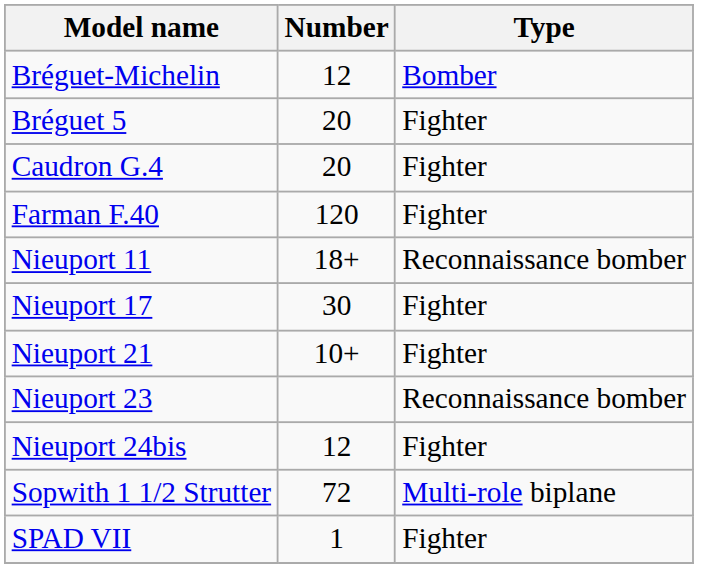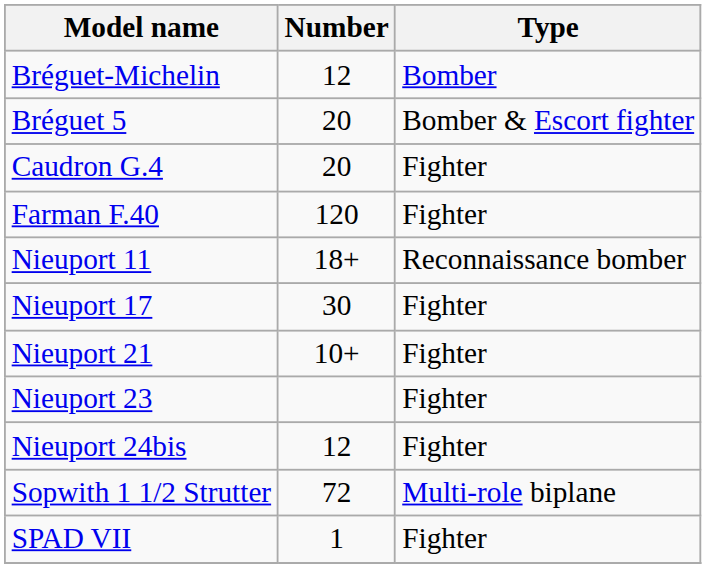 <table class="wikitable sortable">
 <tr>
 <th>Model name</th>
 <th>Number</th>
 <th>Type</th>
 </tr>
 <tr>
 <td align=left><a href='#'>Bréguet-Michelin</a></td>
 <td align=center>12</td>
 <td align=left><a href='#'>Bomber</a></td>
 </tr>
 <tr>
 <td align=left><a href='#'>Bréguet 5</a></td>
 <td align=center>20</td>
-<td align=left>Fighter</td>
+<td align=left>Bomber & <a href='#'>Escort fighter</a></td>
 </tr>
 <tr>
 <td align=left><a href='#'>Caudron G.4</a></td>
 <td align=center>20</td>
 <td align=left>Fighter</td>
 </tr>
 <tr>
 <td align=left><a href='#'>Farman F.40</a></td>
 <td align=center>120</td>
 <td align=left>Fighter</td>
 </tr>
 <tr>
 <td align=left><a href='#'>Nieuport 11</a></td>
 <td align=center>18+</td>
 <td align=left>Reconnaissance bomber</td>
 </tr>
 <tr>
 <td align=left><a href='#'>Nieuport 17</a></td>
 <td align=center>30</td>
 <td align=left>Fighter</td>
 </tr>
 <tr>
 <td align=left><a href='#'>Nieuport 21</a></td>
 <td align=center>10+</td>
 <td align=left>Fighter</td>
 </tr>
 <tr>
 <td align=left><a href='#'>Nieuport 23</a></td>
 <td align=center></td>
-<td align=left>Reconnaissance bomber</td>
+<td align=left>Fighter</td>
 </tr>
 <tr>
 <td align=left><a href='#'>Nieuport 24bis</a></td>
 <td align=center>12</td>
 <td align=left>Fighter</td>
 </tr>
 <tr>
 <td align=left><a href='#'>Sopwith 1 1/2 Strutter</a></td>
 <td align=center>72</td>
 <td align=left><a href='#'>Multi-role</a> biplane</td>
 </tr>
 <tr>
 <td align=left><a href='#'>SPAD VII</a></td>
 <td align=center>1</td>
 <td align=left>Fighter</td>
 </tr>
 <tr>
 </tr>
 <tr>
 </tr>
 </table>
